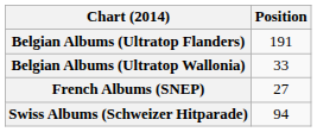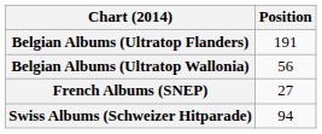 <table class="wikitable sortable plainrowheaders" style="text-align:center">
 <tr>
 <th scope="col">Chart (2014)</th>
 <th scope="col">Position</th>
 </tr>
 <tr>
 <th scope="row">Belgian Albums (Ultratop Flanders)</th>
 <td>191</td>
 </tr>
 <tr>
 <th scope="row">Belgian Albums (Ultratop Wallonia)</th>
-<td>33</td>
+<td>56</td>
 </tr>
 <tr>
 <th scope="row">French Albums (SNEP)</th>
 <td>27</td>
 </tr>
 <tr>
 <th scope="row">Swiss Albums (Schweizer Hitparade)</th>
 <td>94</td>
 </tr>
 </table>
